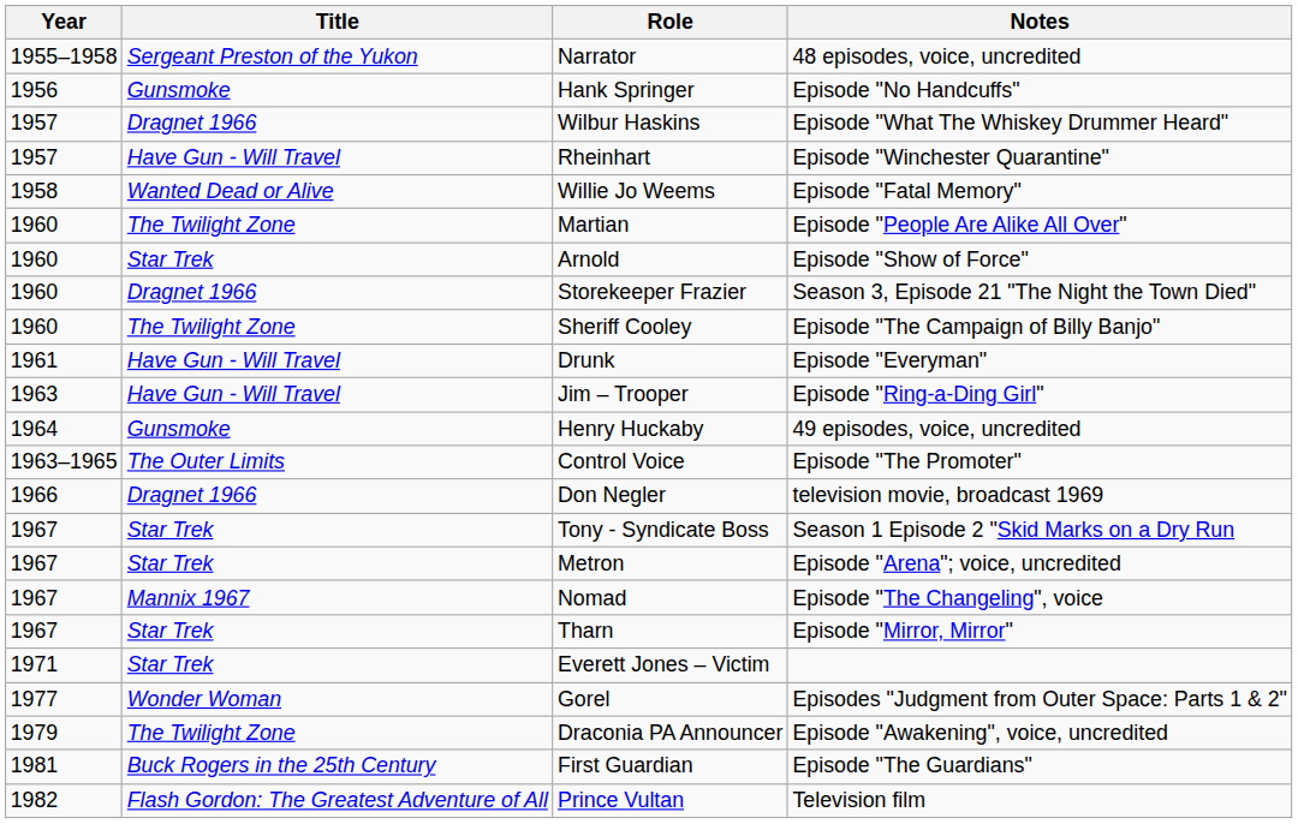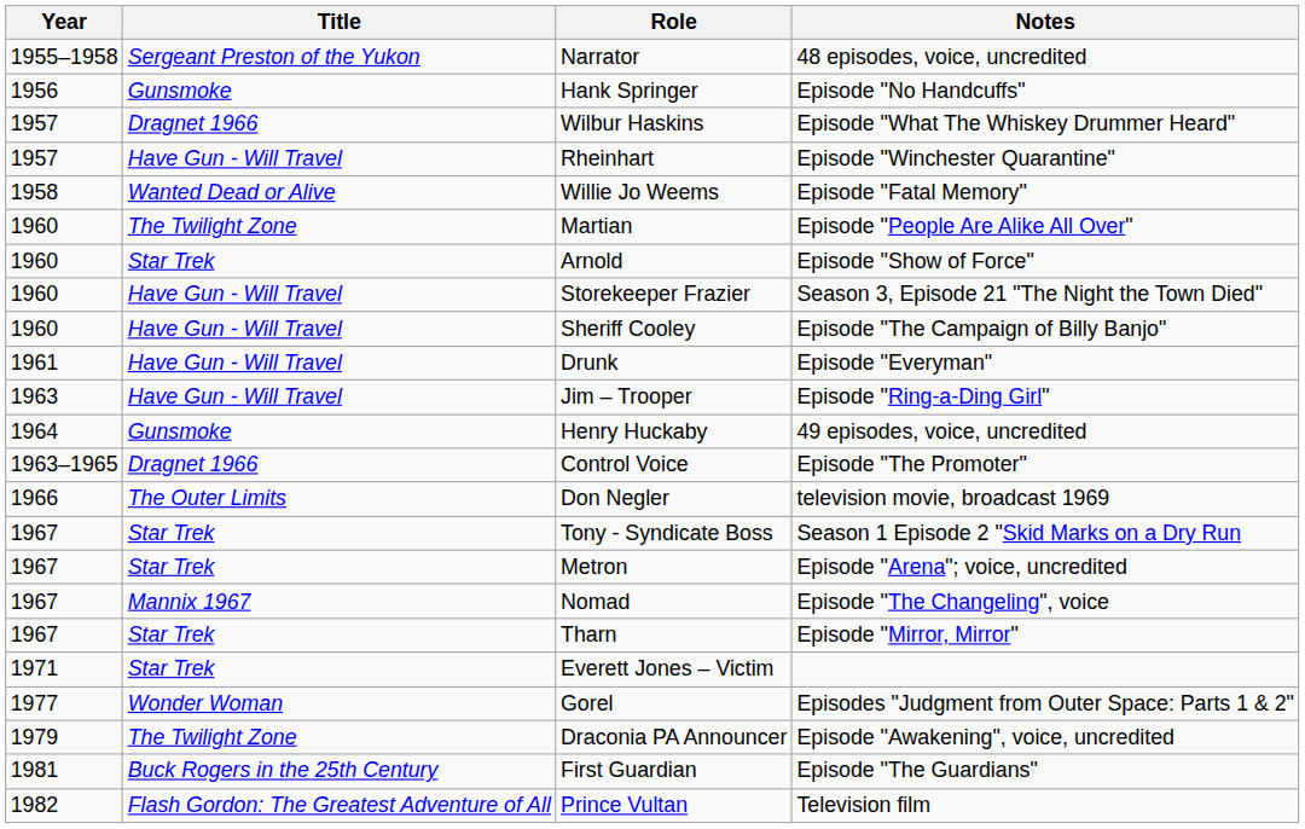 <table class="wikitable plainrowheaders sortable">
 <tr>
 <th scope="col">Year</th>
 <th scope="col">Title</th>
 <th scope="col">Role</th>
 <th scope="col" class="unsortable">Notes</th>
 </tr>
 <tr>
 <td>1955–1958</td>
 <td><em><a href='#'>Sergeant Preston of the Yukon</a></em></td>
 <td>Narrator</td>
 <td>48 episodes, voice, uncredited</td>
 </tr>
 <tr>
 <td>1956</td>
 <td><em><a href='#'>Gunsmoke</a></em></td>
 <td>Hank Springer</td>
 <td>Episode "No Handcuffs"</td>
 </tr>
 <tr>
 <td>1957</td>
 <td><em><a href='#'>Dragnet 1966</a></em></td>
 <td>Wilbur Haskins</td>
 <td>Episode "What The Whiskey Drummer Heard"</td>
 </tr>
 <tr>
 <td>1957</td>
 <td><em><a href='#'>Have Gun - Will Travel</a></em></td>
 <td>Rheinhart</td>
 <td>Episode "Winchester Quarantine"</td>
 </tr>
 <tr>
 <td>1958</td>
 <td><em><a href='#'>Wanted Dead or Alive</a></em></td>
 <td>Willie Jo Weems</td>
 <td>Episode "Fatal Memory"</td>
 </tr>
 <tr>
 <td>1960</td>
 <td><em><a href='#'>The Twilight Zone</a></em></td>
 <td>Martian</td>
 <td>Episode "<a href='#'>People Are Alike All Over</a>"</td>
 </tr>
 <tr>
 <td>1960</td>
 <td><a href='#'><em>Star Trek</em></a></td>
 <td>Arnold</td>
 <td>Episode "Show of Force"</td>
 </tr>
 <tr>
 <td>1960</td>
-<td><em><a href='#'>Dragnet 1966</a></em></td>
+<td><em><a href='#'>Have Gun - Will Travel</a></em></td>
 <td>Storekeeper Frazier</td>
 <td>Season 3, Episode 21 "The Night the Town Died"</td>
 </tr>
 <tr>
 <td>1960</td>
-<td><em><a href='#'>The Twilight Zone</a></em></td>
+<td><em><a href='#'>Have Gun - Will Travel</a></em></td>
 <td>Sheriff Cooley</td>
 <td>Episode "The Campaign of Billy Banjo"</td>
 </tr>
 <tr>
 <td>1961</td>
 <td><em><a href='#'>Have Gun - Will Travel</a></em></td>
 <td>Drunk</td>
 <td>Episode "Everyman"</td>
 </tr>
 <tr>
 <td>1963</td>
 <td><em><a href='#'>Have Gun - Will Travel</a></em></td>
 <td>Jim – Trooper</td>
 <td>Episode "<a href='#'>Ring-a-Ding Girl</a>"</td>
 </tr>
 <tr>
 <td>1964</td>
 <td><em><a href='#'>Gunsmoke</a></em></td>
 <td>Henry Huckaby</td>
 <td>49 episodes, voice, uncredited</td>
 </tr>
 <tr>
 <td>1963–1965</td>
-<td><em><a href='#'>The Outer Limits</a></em></td>
+<td><em><a href='#'>Dragnet 1966</a></em></td>
 <td>Control Voice</td>
 <td>Episode "The Promoter"</td>
 </tr>
 <tr>
 <td>1966</td>
-<td><em><a href='#'>Dragnet 1966</a></em></td>
+<td><em><a href='#'>The Outer Limits</a></em></td>
 <td>Don Negler</td>
 <td>television movie, broadcast 1969</td>
 </tr>
 <tr>
 <td>1967</td>
 <td><a href='#'><em>Star Trek</em></a></td>
 <td>Tony - Syndicate Boss</td>
 <td>Season 1 Episode 2 "<a href='#'>Skid Marks on a Dry Run</a></td>
 </tr>
 <tr>
 <td>1967</td>
 <td><a href='#'><em>Star Trek</em></a></td>
 <td>Metron</td>
 <td>Episode "<a href='#'>Arena</a>"; voice, uncredited</td>
 </tr>
 <tr>
 <td>1967</td>
 <td><em><a href='#'>Mannix 1967</a></em></td>
 <td>Nomad</td>
 <td>Episode "<a href='#'>The Changeling</a>", voice</td>
 </tr>
 <tr>
 <td>1967</td>
 <td><a href='#'><em>Star Trek</em></a></td>
 <td>Tharn</td>
 <td>Episode "<a href='#'>Mirror, Mirror</a>"</td>
 </tr>
 <tr>
 <td>1971</td>
 <td><a href='#'><em>Star Trek</em></a></td>
 <td>Everett Jones – Victim</td>
 <td></td>
 </tr>
 <tr>
 <td>1977</td>
 <td><em><a href='#'>Wonder Woman</a></em></td>
 <td>Gorel</td>
 <td>Episodes "Judgment from Outer Space: Parts 1 & 2"</td>
 </tr>
 <tr>
 <td>1979</td>
 <td><em><a href='#'>The Twilight Zone</a></em></td>
 <td>Draconia PA Announcer</td>
 <td>Episode "Awakening", voice, uncredited</td>
 </tr>
 <tr>
 <td>1981</td>
 <td><em><a href='#'>Buck Rogers in the 25th Century</a></em></td>
 <td>First Guardian</td>
 <td>Episode "The Guardians"</td>
 </tr>
 <tr>
 <td>1982</td>
 <td><em><a href='#'>Flash Gordon: The Greatest Adventure of All</a></em></td>
 <td><a href='#'>Prince Vultan</a></td>
 <td>Television film</td>
 </tr>
 </table>
